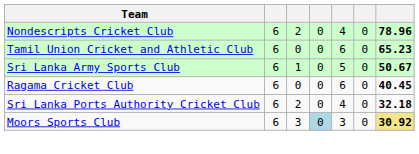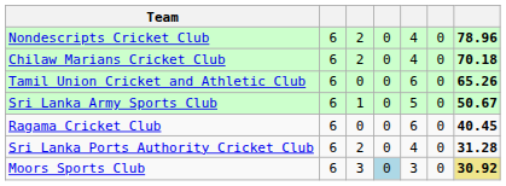 <table class="wikitable" style="text-align:center">
 <tr>
 <th style="width:300px">Team</th>
 <th width="20"></th>
 <th width="20"></th>
 <th width="20"></th>
 <th width="20"></th>
 <th width="20"></th>
 <th width="20"></th>
 </tr>
 <tr style="background:#cfc">
 <td style="text-align:left"><a href='#'>Nondescripts Cricket Club</a></td>
 <td>6</td>
 <td>2</td>
 <td>0</td>
 <td>4</td>
 <td>0</td>
 <td><strong>78.96</strong></td>
 </tr>
 <tr style="background:#cfc">
+<td style="text-align:left"><a href='#'>Chilaw Marians Cricket Club</a></td>
+<td>6</td>
+<td>2</td>
+<td>0</td>
+<td>4</td>
+<td>0</td>
+<td><strong>70.18</strong></td>
+</tr>
+<tr style="background:#cfc">
 <td style="text-align:left"><a href='#'>Tamil Union Cricket and Athletic Club</a></td>
 <td>6</td>
 <td>0</td>
 <td>0</td>
 <td>6</td>
 <td>0</td>
-<td><strong>65.23</strong></td>
+<td><strong>65.26</strong></td>
 </tr>
 <tr style="background:#cfc">
 <td style="text-align:left"><a href='#'>Sri Lanka Army Sports Club</a></td>
 <td>6</td>
 <td>1</td>
 <td>0</td>
 <td>5</td>
 <td>0</td>
 <td><strong>50.67</strong></td>
 </tr>
 <tr>
 <td style="text-align:left"><a href='#'>Ragama Cricket Club</a></td>
 <td>6</td>
 <td>0</td>
 <td>0</td>
 <td>6</td>
 <td>0</td>
 <td><strong>40.45</strong></td>
 </tr>
 <tr>
 <td style="text-align:left"><a href='#'>Sri Lanka Ports Authority Cricket Club</a></td>
 <td>6</td>
 <td>2</td>
 <td>0</td>
 <td>4</td>
 <td>0</td>
-<td><strong>32.18</strong></td>
+<td><strong>31.28</strong></td>
 </tr>
 <tr>
 <td style="text-align:left"><a href='#'>Moors Sports Club</a></td>
 <td>6</td>
 <td>3</td>
 <td style="background: lightblue;">0</td>
 <td>3</td>
 <td>0</td>
 <td style="background: khaki;"><strong>30.92</strong></td>
 </tr>
 </table>
